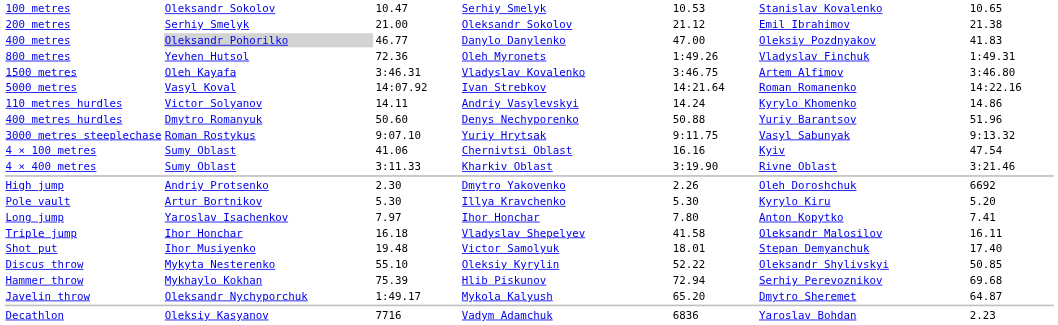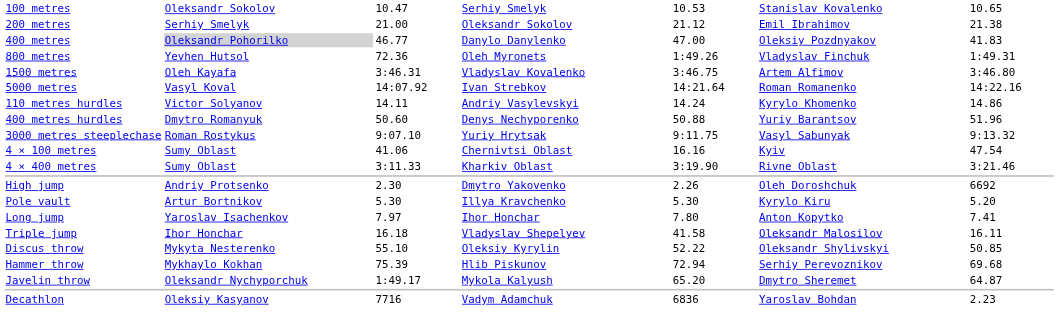 <table>
 <tr>
 <td><a href='#'>100 metres</a></td>
 <td width=250><a href='#'>Oleksandr Sokolov</a></td>
 <td width=100>10.47</td>
 <td width=250><a href='#'>Serhiy Smelyk</a></td>
 <td width=100>10.53 </td>
 <td width=250><a href='#'>Stanislav Kovalenko</a></td>
 <td width=100>10.65</td>
 </tr>
 <tr>
 <td><a href='#'>200 metres</a></td>
 <td><a href='#'>Serhiy Smelyk</a></td>
 <td>21.00</td>
 <td><a href='#'>Oleksandr Sokolov</a></td>
 <td>21.12 </td>
 <td><a href='#'>Emil Ibrahimov</a></td>
 <td>21.38</td>
 </tr>
 <tr>
 <td><a href='#'>400 metres</a></td>
 <td style="background: lightgrey;"><a href='#'>Oleksandr Pohorilko</a></td>
 <td>46.77 </td>
 <td><a href='#'>Danylo Danylenko</a></td>
 <td>47.00 </td>
 <td><a href='#'>Oleksiy Pozdnyakov</a></td>
 <td>41.83</td>
 </tr>
 <tr>
 <td><a href='#'>800 metres</a></td>
 <td><a href='#'>Yevhen Hutsol</a></td>
 <td>72.36 </td>
 <td><a href='#'>Oleh Myronets</a></td>
 <td>1:49.26 </td>
 <td><a href='#'>Vladyslav Finchuk</a></td>
 <td>1:49.31 </td>
 </tr>
 <tr>
 <td><a href='#'>1500 metres</a></td>
 <td><a href='#'>Oleh Kayafa</a></td>
 <td>3:46.31</td>
 <td><a href='#'>Vladyslav Kovalenko</a></td>
 <td>3:46.75 </td>
 <td><a href='#'>Artem Alfimov</a></td>
 <td>3:46.80</td>
 </tr>
 <tr>
 <td><a href='#'>5000 metres</a></td>
 <td><a href='#'>Vasyl Koval</a></td>
 <td>14:07.92 </td>
 <td><a href='#'>Ivan Strebkov</a></td>
 <td>14:21.64 </td>
 <td><a href='#'>Roman Romanenko</a></td>
 <td>14:22.16 </td>
 </tr>
 <tr>
 <td><a href='#'>110 metres hurdles</a></td>
 <td><a href='#'>Victor Solyanov</a></td>
 <td>14.11</td>
 <td><a href='#'>Andriy Vasylevskyi</a></td>
 <td>14.24 </td>
 <td><a href='#'>Kyrylo Khomenko</a></td>
 <td>14.86</td>
 </tr>
 <tr>
 <td><a href='#'>400 metres hurdles</a></td>
 <td><a href='#'>Dmytro Romanyuk</a></td>
 <td>50.60 </td>
 <td><a href='#'>Denys Nechyporenko</a></td>
 <td>50.88 </td>
 <td><a href='#'>Yuriy Barantsov</a></td>
 <td>51.96 </td>
 </tr>
 <tr>
 <td><a href='#'>3000 metres steeplechase</a></td>
 <td><a href='#'>Roman Rostykus</a></td>
 <td>9:07.10</td>
 <td><a href='#'>Yuriy Hrytsak</a></td>
 <td>9:11.75 </td>
 <td><a href='#'>Vasyl Sabunyak</a></td>
 <td>9:13.32 </td>
 </tr>
 <tr>
 <td><a href='#'>4 × 100 metres</a></td>
 <td><a href='#'>Sumy Oblast</a><br></td>
 <td>41.06</td>
 <td><a href='#'>Chernivtsi Oblast</a><br></td>
 <td>16.16 </td>
 <td><a href='#'>Kyiv</a><br></td>
 <td>47.54 </td>
 </tr>
 <tr>
 <td><a href='#'>4 × 400 metres</a></td>
 <td><a href='#'>Sumy Oblast</a><br></td>
 <td>3:11.33</td>
 <td><a href='#'>Kharkiv Oblast</a><br></td>
 <td>3:19.90</td>
 <td><a href='#'>Rivne Oblast</a><br></td>
 <td>3:21.46</td>
 </tr>
 <tr bgcolor=silver>
 <td colspan=7></td>
 </tr>
 <tr>
 <td><a href='#'>High jump</a></td>
 <td><a href='#'>Andriy Protsenko</a></td>
 <td>2.30 </td>
 <td><a href='#'>Dmytro Yakovenko</a></td>
 <td>2.26 </td>
 <td><a href='#'>Oleh Doroshchuk</a></td>
 <td>6692</td>
 </tr>
 <tr>
 <td><a href='#'>Pole vault</a></td>
 <td><a href='#'>Artur Bortnikov</a></td>
 <td>5.30 </td>
 <td><a href='#'>Illya Kravchenko</a></td>
 <td>5.30 </td>
 <td><a href='#'>Kyrylo Kiru</a></td>
 <td>5.20 </td>
 </tr>
 <tr>
 <td><a href='#'>Long jump</a></td>
 <td><a href='#'>Yaroslav Isachenkov</a></td>
 <td>7.97 </td>
 <td><a href='#'>Ihor Honchar</a></td>
 <td>7.80</td>
 <td><a href='#'>Anton Kopytko</a></td>
 <td>7.41 </td>
 </tr>
 <tr>
 <td><a href='#'>Triple jump</a></td>
 <td><a href='#'>Ihor Honchar</a></td>
 <td>16.18 </td>
 <td><a href='#'>Vladyslav Shepelyev</a></td>
 <td>41.58</td>
 <td><a href='#'>Oleksandr Malosilov</a></td>
 <td>16.11 </td>
 </tr>
 <tr>
-<td><a href='#'>Shot put</a></td>
-<td><a href='#'>Ihor Musiyenko</a></td>
-<td>19.48 </td>
-<td><a href='#'>Victor Samolyuk</a></td>
-<td>18.01 </td>
-<td><a href='#'>Stepan Demyanchuk</a></td>
-<td>17.40</td>
-</tr>
-<tr>
 <td><a href='#'>Discus throw</a></td>
 <td><a href='#'>Mykyta Nesterenko</a></td>
 <td>55.10 </td>
 <td><a href='#'>Oleksiy Kyrylin</a></td>
 <td>52.22 </td>
 <td><a href='#'>Oleksandr Shylivskyi</a></td>
 <td>50.85 </td>
 </tr>
 <tr>
 <td><a href='#'>Hammer throw</a></td>
 <td><a href='#'>Mykhaylo Kokhan</a></td>
 <td>75.39</td>
 <td><a href='#'>Hlib Piskunov</a></td>
 <td>72.94 </td>
 <td><a href='#'>Serhiy Perevoznikov</a></td>
 <td>69.68 </td>
 </tr>
 <tr>
 <td><a href='#'>Javelin throw</a></td>
 <td><a href='#'>Oleksandr Nychyporchuk</a></td>
 <td>1:49.17</td>
 <td><a href='#'>Mykola Kalyush</a></td>
 <td>65.20 </td>
 <td><a href='#'>Dmytro Sheremet</a></td>
 <td>64.87</td>
 </tr>
 <tr bgcolor=silver>
 <td colspan=7></td>
 </tr>
 <tr>
 <td><a href='#'>Decathlon</a></td>
 <td><a href='#'>Oleksiy Kasyanov</a></td>
 <td>7716</td>
 <td><a href='#'>Vadym Adamchuk</a></td>
 <td>6836</td>
 <td><a href='#'>Yaroslav Bohdan</a></td>
 <td>2.23 </td>
 </tr>
 </table>
